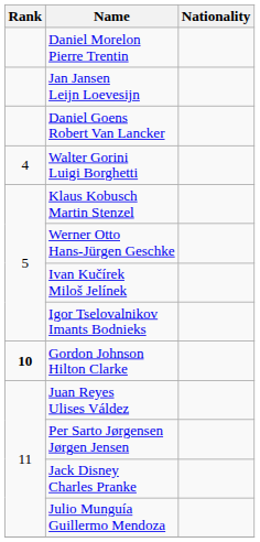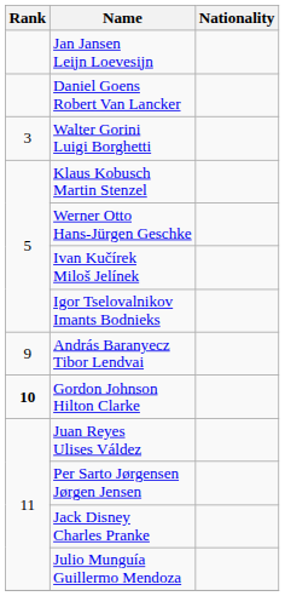 <table class="wikitable sortable" style="text-align:center">
 <tr>
 <th>Rank</th>
 <th>Name</th>
 <th>Nationality</th>
-</tr>
-<tr>
-<td></td>
-<td align=left><a href='#'>Daniel Morelon</a><br><a href='#'>Pierre Trentin</a></td>
-<td align=left></td>
 </tr>
 <tr>
 <td></td>
 <td align=left><a href='#'>Jan Jansen</a><br><a href='#'>Leijn Loevesijn</a></td>
 <td align=left></td>
 </tr>
 <tr>
 <td></td>
 <td align=left><a href='#'>Daniel Goens</a><br><a href='#'>Robert Van Lancker</a></td>
 <td align=left></td>
 </tr>
 <tr>
-<td>4</td>
+<td>3</td>
 <td align=left><a href='#'>Walter Gorini</a><br><a href='#'>Luigi Borghetti</a></td>
 <td align=left></td>
 </tr>
 <tr>
 <td rowspan=4>5</td>
 <td align=left><a href='#'>Klaus Kobusch</a><br><a href='#'>Martin Stenzel</a></td>
 <td align=left></td>
 </tr>
 <tr>
 <td align=left><a href='#'>Werner Otto</a><br><a href='#'>Hans-Jürgen Geschke</a></td>
 <td align=left></td>
 </tr>
 <tr>
 <td align=left><a href='#'>Ivan Kučírek</a><br><a href='#'>Miloš Jelínek</a></td>
 <td align=left></td>
 </tr>
 <tr>
 <td align=left><a href='#'>Igor Tselovalnikov</a><br><a href='#'>Imants Bodnieks</a></td>
+<td align=left></td>
+</tr>
+<tr>
+<td>9</td>
+<td align=left><a href='#'>András Baranyecz</a><br><a href='#'>Tibor Lendvai</a></td>
 <td align=left></td>
 </tr>
 <tr>
 <td><strong>10</strong></td>
 <td align=left><a href='#'>Gordon Johnson</a><br><a href='#'>Hilton Clarke</a></td>
 <td align=left></td>
 </tr>
 <tr>
 <td rowspan=4>11</td>
 <td align=left><a href='#'>Juan Reyes</a><br><a href='#'>Ulises Váldez</a></td>
 <td align=left></td>
 </tr>
 <tr>
 <td align=left><a href='#'>Per Sarto Jørgensen</a><br><a href='#'>Jørgen Jensen</a></td>
 <td align=left></td>
 </tr>
 <tr>
 <td align=left><a href='#'>Jack Disney</a><br><a href='#'>Charles Pranke</a></td>
 <td align=left></td>
 </tr>
 <tr>
 <td align=left><a href='#'>Julio Munguía</a><br><a href='#'>Guillermo Mendoza</a></td>
 <td align=left></td>
 </tr>
 <tr>
 </tr>
 </table>
